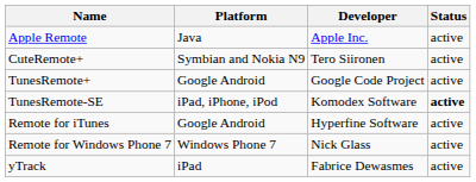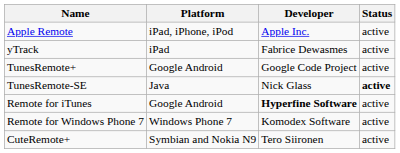 <table class="wikitable" border="1">
 <tr>
 <th>Name</th>
 <th>Platform</th>
 <th>Developer</th>
 <th>Status</th>
 </tr>
 <tr>
 <td><a href='#'>Apple Remote</a></td>
-<td>Java</td>
+<td>iPad, iPhone, iPod</td>
 <td><a href='#'>Apple Inc.</a></td>
 <td>active</td>
 </tr>
 <tr>
-<td>CuteRemote+</td>
-<td>Symbian and Nokia N9</td>
-<td>Tero Siironen</td>
+<td>yTrack</td>
+<td>iPad</td>
+<td>Fabrice Dewasmes</td>
 <td>active</td>
 </tr>
 <tr>
 <td>TunesRemote+</td>
 <td>Google Android</td>
 <td>Google Code Project</td>
 <td>active</td>
 </tr>
 <tr>
 <td>TunesRemote-SE</td>
-<td>iPad, iPhone, iPod</td>
-<td>Komodex Software</td>
+<td>Java</td>
+<td>Nick Glass</td>
 <td><strong>active</strong></td>
 </tr>
 <tr>
 <td>Remote for iTunes</td>
 <td>Google Android</td>
-<td>Hyperfine Software</td>
+<td><strong>Hyperfine Software</strong></td>
 <td>active</td>
 </tr>
 <tr>
 <td>Remote for Windows Phone 7</td>
 <td>Windows Phone 7</td>
-<td>Nick Glass</td>
+<td>Komodex Software</td>
 <td>active</td>
 </tr>
 <tr>
-<td>yTrack</td>
-<td>iPad</td>
-<td>Fabrice Dewasmes</td>
+<td>CuteRemote+</td>
+<td>Symbian and Nokia N9</td>
+<td>Tero Siironen</td>
 <td>active</td>
 </tr>
 </table>
